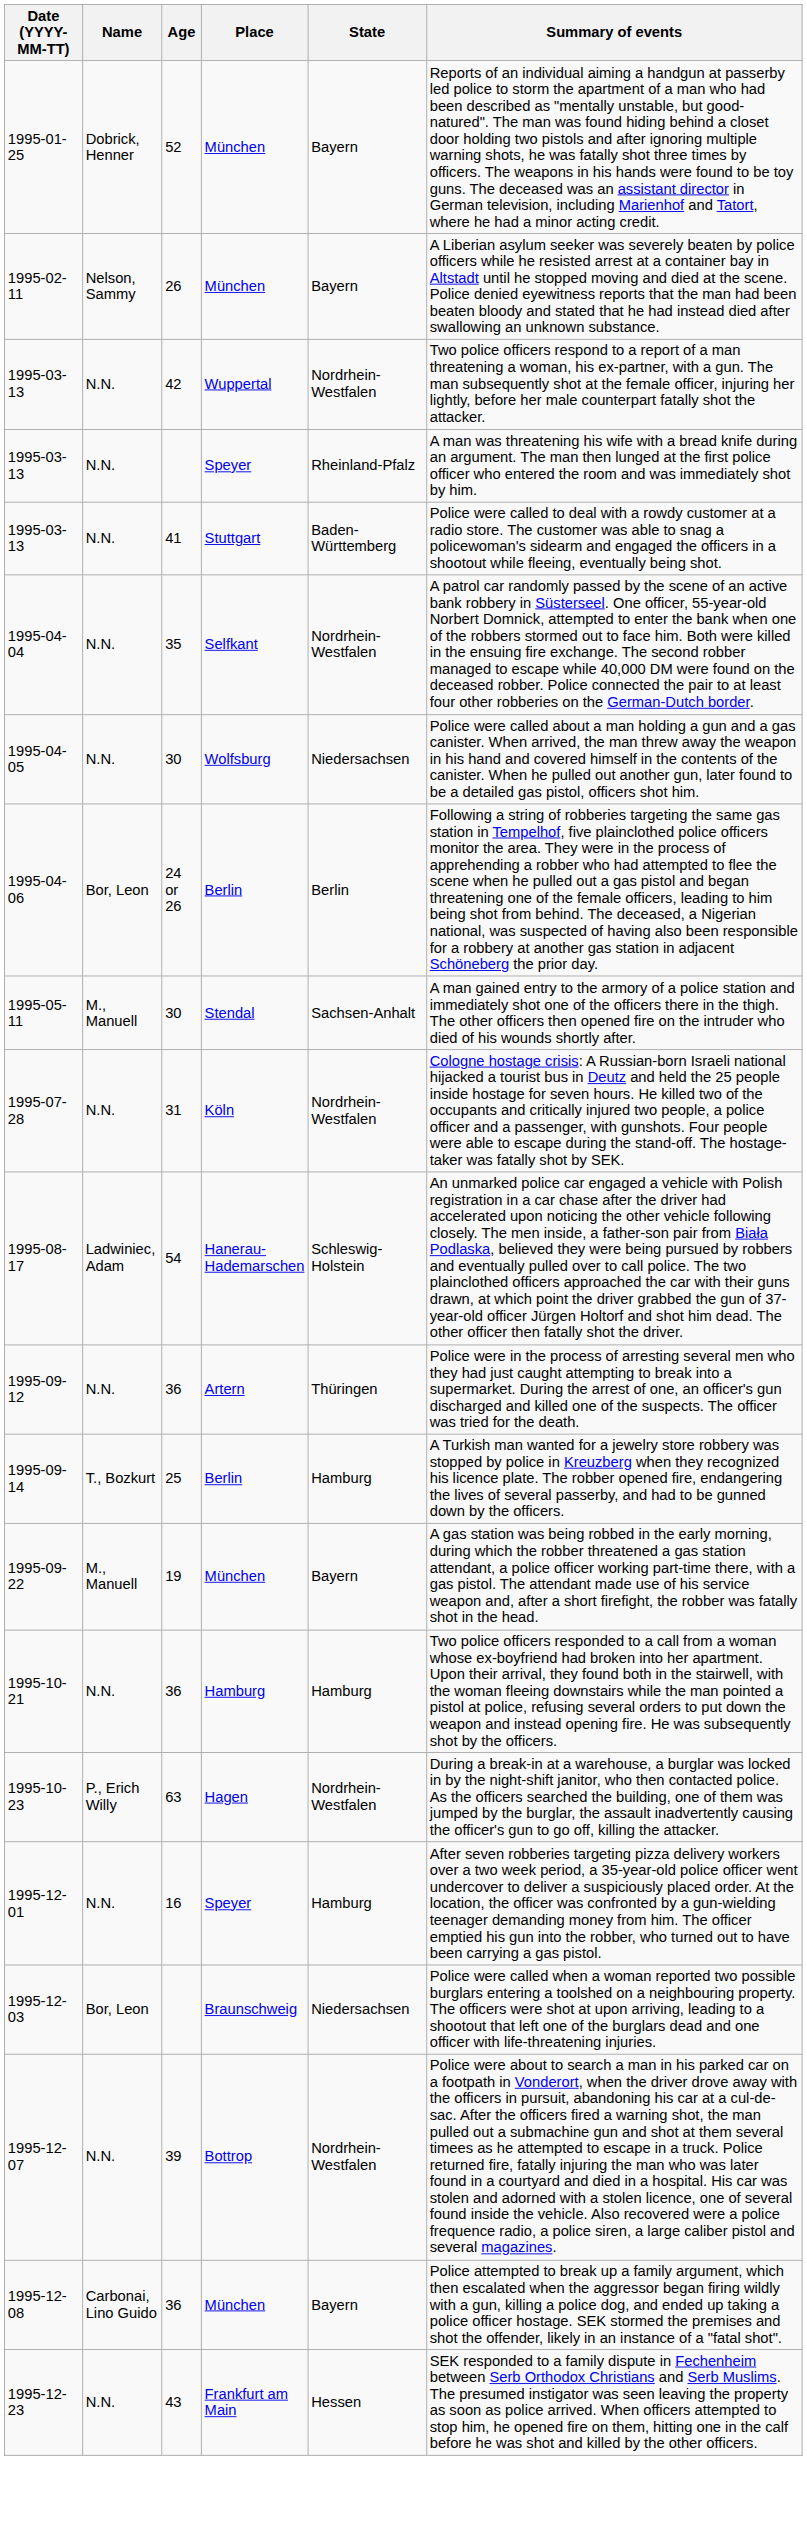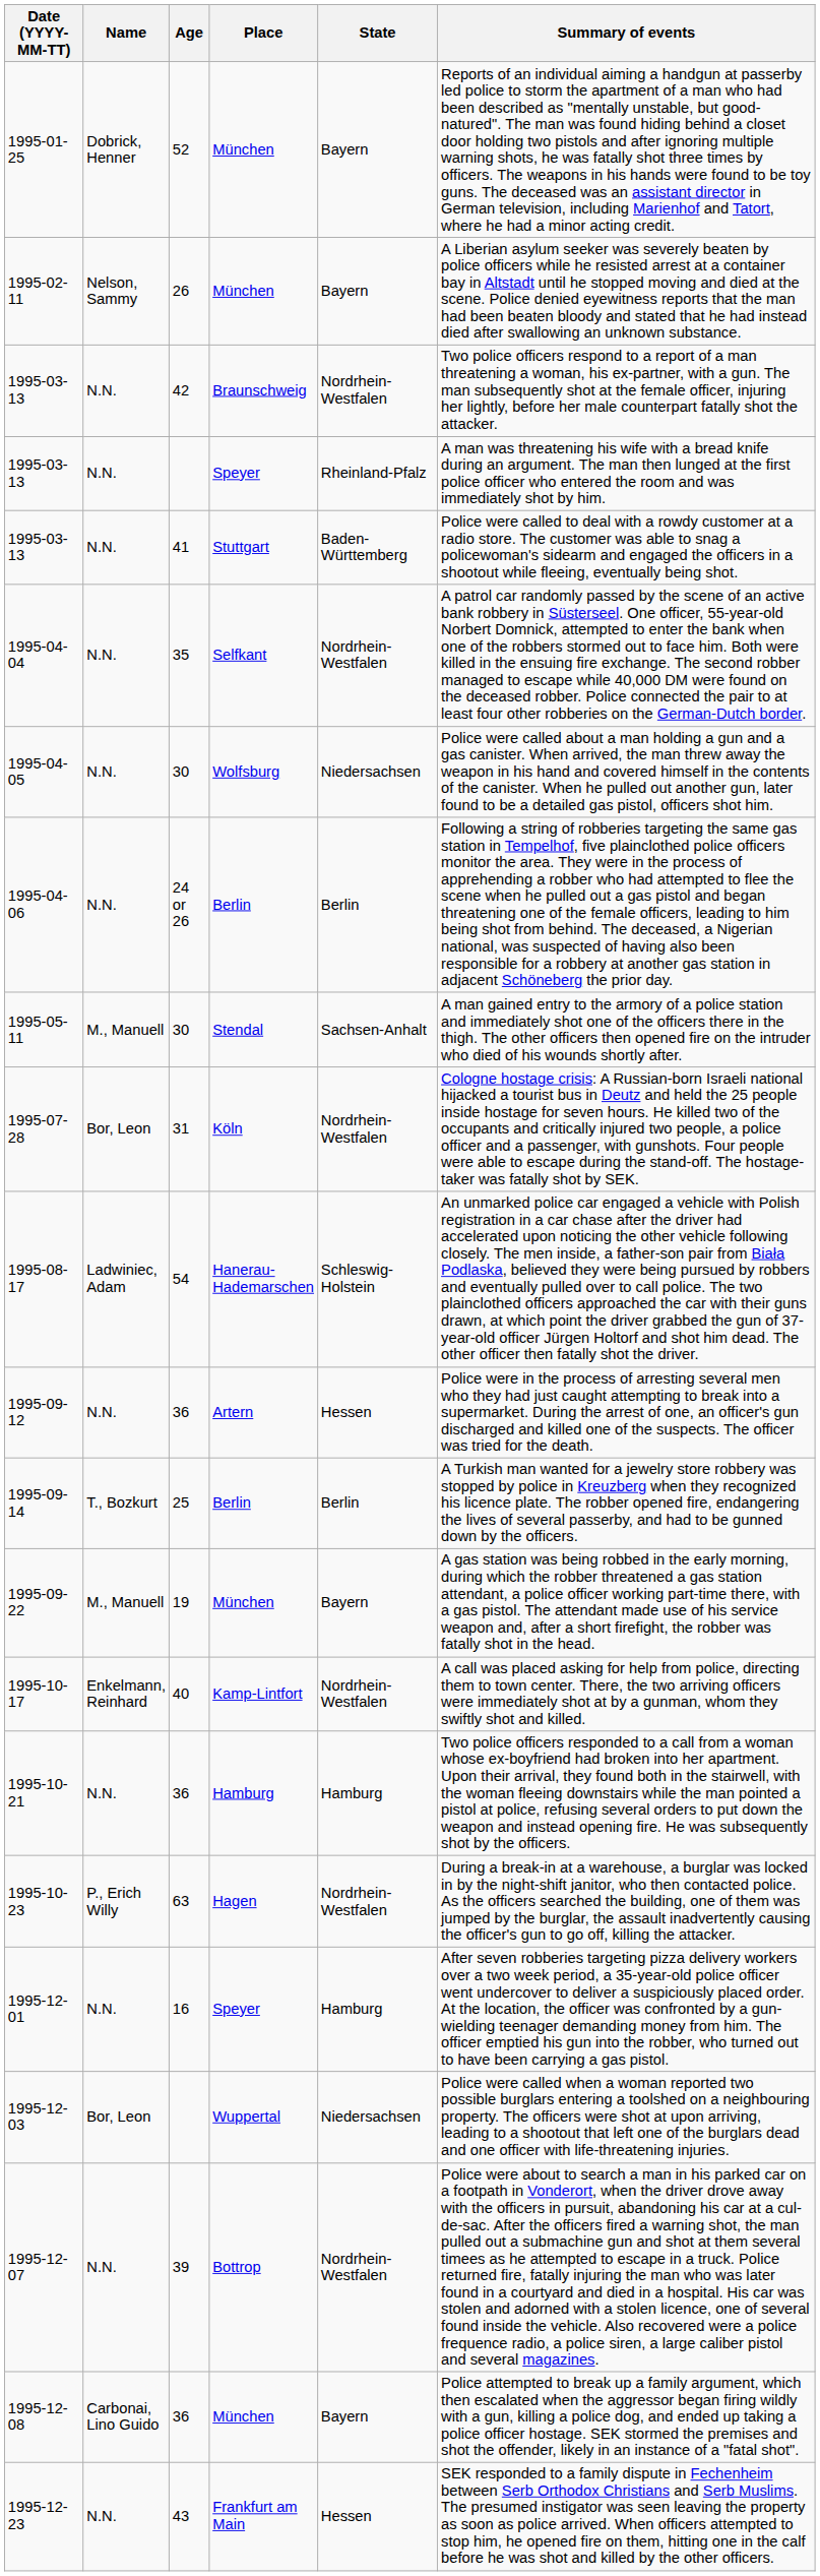 <table class="wikitable sortable static-row-numbers static-row-header-text">
 <tr>
 <th style="width:10%;">Date<br>(YYYY-MM-TT)</th>
 <th style="width:10%;">Name</th>
 <th style="width:5%;">Age</th>
 <th style="width:10%;">Place</th>
 <th style="width:15%;">State</th>
 <th style="width:50%;">Summary of events</th>
 </tr>
 <tr>
 <td>1995-01-25</td>
 <td>Dobrick, Henner</td>
 <td>52</td>
 <td><a href='#'>München</a></td>
 <td>Bayern</td>
 <td>Reports of an individual aiming a handgun at passerby led police to storm the apartment of a man who had been described as "mentally unstable, but good-natured". The man was found hiding behind a closet door holding two pistols and after ignoring multiple warning shots, he was fatally shot three times by officers. The weapons in his hands were found to be toy guns. The deceased was an <a href='#'>assistant director</a> in German television, including <a href='#'>Marienhof</a> and <a href='#'>Tatort</a>, where he had a minor acting credit.</td>
 </tr>
 <tr>
 <td>1995-02-11</td>
 <td>Nelson, Sammy</td>
 <td>26</td>
 <td><a href='#'>München</a></td>
 <td>Bayern</td>
 <td>A Liberian asylum seeker was severely beaten by police officers while he resisted arrest at a container bay in <a href='#'>Altstadt</a> until he stopped moving and died at the scene. Police denied eyewitness reports that the man had been beaten bloody and stated that he had instead died after swallowing an unknown substance.</td>
 </tr>
 <tr>
 <td>1995-03-13</td>
 <td>N.N.</td>
 <td>42</td>
-<td><a href='#'>Wuppertal</a></td>
+<td><a href='#'>Braunschweig</a></td>
 <td>Nordrhein-Westfalen</td>
 <td>Two police officers respond to a report of a man threatening a woman, his ex-partner, with a gun. The man subsequently shot at the female officer, injuring her lightly, before her male counterpart fatally shot the attacker.</td>
 </tr>
 <tr>
 <td>1995-03-13</td>
 <td>N.N.</td>
 <td></td>
 <td><a href='#'>Speyer</a></td>
 <td>Rheinland-Pfalz</td>
 <td>A man was threatening his wife with a bread knife during an argument. The man then lunged at the first police officer who entered the room and was immediately shot by him.</td>
 </tr>
 <tr>
 <td>1995-03-13</td>
 <td>N.N.</td>
 <td>41</td>
 <td><a href='#'>Stuttgart</a></td>
 <td>Baden-Württemberg</td>
 <td>Police were called to deal with a rowdy customer at a radio store. The customer was able to snag a policewoman's sidearm and engaged the officers in a shootout while fleeing, eventually being shot.</td>
 </tr>
 <tr>
 <td>1995-04-04</td>
 <td>N.N.</td>
 <td>35</td>
 <td><a href='#'>Selfkant</a></td>
 <td>Nordrhein-Westfalen</td>
 <td>A patrol car randomly passed by the scene of an active bank robbery in <a href='#'>Süsterseel</a>. One officer, 55-year-old Norbert Domnick, attempted to enter the bank when one of the robbers stormed out to face him. Both were killed in the ensuing fire exchange. The second robber managed to escape while 40,000 DM were found on the deceased robber. Police connected the pair to at least four other robberies on the <a href='#'>German-Dutch border</a>.</td>
 </tr>
 <tr>
 <td>1995-04-05</td>
 <td>N.N.</td>
 <td>30</td>
 <td><a href='#'>Wolfsburg</a></td>
 <td>Niedersachsen</td>
 <td>Police were called about a man holding a gun and a gas canister. When arrived, the man threw away the weapon in his hand and covered himself in the contents of the canister. When he pulled out another gun, later found to be a detailed gas pistol, officers shot him.</td>
 </tr>
 <tr>
 <td>1995-04-06</td>
-<td>Bor, Leon</td>
+<td>N.N.</td>
 <td>24 or 26</td>
 <td><a href='#'>Berlin</a></td>
 <td>Berlin</td>
 <td>Following a string of robberies targeting the same gas station in <a href='#'>Tempelhof</a>, five plainclothed police officers monitor the area. They were in the process of apprehending a robber who had attempted to flee the scene when he pulled out a gas pistol and began threatening one of the female officers, leading to him being shot from behind. The deceased, a Nigerian national, was suspected of having also been responsible for a robbery at another gas station in adjacent <a href='#'>Schöneberg</a> the prior day.</td>
 </tr>
 <tr>
 <td>1995-05-11</td>
 <td>M., Manuell</td>
 <td>30</td>
 <td><a href='#'>Stendal</a></td>
 <td>Sachsen-Anhalt</td>
 <td>A man gained entry to the armory of a police station and immediately shot one of the officers there in the thigh. The other officers then opened fire on the intruder who died of his wounds shortly after.</td>
 </tr>
 <tr>
 <td>1995-07-28</td>
-<td>N.N.</td>
+<td>Bor, Leon</td>
 <td>31</td>
 <td><a href='#'>Köln</a></td>
 <td>Nordrhein-Westfalen</td>
 <td><a href='#'>Cologne hostage crisis</a>: A Russian-born Israeli national hijacked a tourist bus in <a href='#'>Deutz</a> and held the 25 people inside hostage for seven hours. He killed two of the occupants and critically injured two people, a police officer and a passenger, with gunshots. Four people were able to escape during the stand-off. The hostage-taker was fatally shot by SEK.</td>
 </tr>
 <tr>
 <td>1995-08-17</td>
 <td>Ladwiniec, Adam</td>
 <td>54</td>
 <td><a href='#'>Hanerau-Hademarschen</a></td>
 <td>Schleswig-Holstein</td>
 <td>An unmarked police car engaged a vehicle with Polish registration in a car chase after the driver had accelerated upon noticing the other vehicle following closely. The men inside, a father-son pair from <a href='#'>Biała Podlaska</a>, believed they were being pursued by robbers and eventually pulled over to call police. The two plainclothed officers approached the car with their guns drawn, at which point the driver grabbed the gun of 37-year-old officer Jürgen Holtorf and shot him dead. The other officer then fatally shot the driver.</td>
 </tr>
 <tr>
 <td>1995-09-12</td>
 <td>N.N.</td>
 <td>36</td>
 <td><a href='#'>Artern</a></td>
-<td>Thüringen</td>
+<td>Hessen</td>
 <td>Police were in the process of arresting several men who they had just caught attempting to break into a supermarket. During the arrest of one, an officer's gun discharged and killed one of the suspects. The officer was tried for the death.</td>
 </tr>
 <tr>
 <td>1995-09-14</td>
 <td>T., Bozkurt</td>
 <td>25</td>
 <td><a href='#'>Berlin</a></td>
-<td>Hamburg</td>
+<td>Berlin</td>
 <td>A Turkish man wanted for a jewelry store robbery was stopped by police in <a href='#'>Kreuzberg</a> when they recognized his licence plate. The robber opened fire, endangering the lives of several passerby, and had to be gunned down by the officers.</td>
 </tr>
 <tr>
 <td>1995-09-22</td>
 <td>M., Manuell</td>
 <td>19</td>
 <td><a href='#'>München</a></td>
 <td>Bayern</td>
 <td>A gas station was being robbed in the early morning, during which the robber threatened a gas station attendant, a police officer working part-time there, with a gas pistol. The attendant made use of his service weapon and, after a short firefight, the robber was fatally shot in the head.</td>
+</tr>
+<tr>
+<td>1995-10-17</td>
+<td>Enkelmann, Reinhard</td>
+<td>40</td>
+<td><a href='#'>Kamp-Lintfort</a></td>
+<td>Nordrhein-Westfalen</td>
+<td>A call was placed asking for help from police, directing them to town center. There, the two arriving officers were immediately shot at by a gunman, whom they swiftly shot and killed.</td>
 </tr>
 <tr>
 <td>1995-10-21</td>
 <td>N.N.</td>
 <td>36</td>
 <td><a href='#'>Hamburg</a></td>
 <td>Hamburg</td>
 <td>Two police officers responded to a call from a woman whose ex-boyfriend had broken into her apartment. Upon their arrival, they found both in the stairwell, with the woman fleeing downstairs while the man pointed a pistol at police, refusing several orders to put down the weapon and instead opening fire. He was subsequently shot by the officers.</td>
 </tr>
 <tr>
 <td>1995-10-23</td>
 <td>P., Erich Willy</td>
 <td>63</td>
 <td><a href='#'>Hagen</a></td>
 <td>Nordrhein-Westfalen</td>
 <td>During a break-in at a warehouse, a burglar was locked in by the night-shift janitor, who then contacted police. As the officers searched the building, one of them was jumped by the burglar, the assault inadvertently causing the officer's gun to go off, killing the attacker.</td>
 </tr>
 <tr>
 <td>1995-12-01</td>
 <td>N.N.</td>
 <td>16</td>
 <td><a href='#'>Speyer</a></td>
 <td>Hamburg</td>
 <td>After seven robberies targeting pizza delivery workers over a two week period, a 35-year-old police officer went undercover to deliver a suspiciously placed order. At the location, the officer was confronted by a gun-wielding teenager demanding money from him. The officer emptied his gun into the robber, who turned out to have been carrying a gas pistol.</td>
 </tr>
 <tr>
 <td>1995-12-03</td>
 <td>Bor, Leon</td>
 <td></td>
-<td><a href='#'>Braunschweig</a></td>
+<td><a href='#'>Wuppertal</a></td>
 <td>Niedersachsen</td>
 <td>Police were called when a woman reported two possible burglars entering a toolshed on a neighbouring property. The officers were shot at upon arriving, leading to a shootout that left one of the burglars dead and one officer with life-threatening injuries.</td>
 </tr>
 <tr>
 <td>1995-12-07</td>
 <td>N.N.</td>
 <td>39</td>
 <td><a href='#'>Bottrop</a></td>
 <td>Nordrhein-Westfalen</td>
 <td>Police were about to search a man in his parked car on a footpath in <a href='#'>Vonderort</a>, when the driver drove away with the officers in pursuit, abandoning his car at a cul-de-sac. After the officers fired a warning shot, the man pulled out a submachine gun and shot at them several timees as he attempted to escape in a truck. Police returned fire, fatally injuring the man who was later found in a courtyard and died in a hospital. His car was stolen and adorned with a stolen licence, one of several found inside the vehicle. Also recovered were a police frequence radio, a police siren, a large caliber pistol and several <a href='#'>magazines</a>.</td>
 </tr>
 <tr>
 <td>1995-12-08</td>
 <td>Carbonai, Lino Guido</td>
 <td>36</td>
 <td><a href='#'>München</a></td>
 <td>Bayern</td>
 <td>Police attempted to break up a family argument, which then escalated when the aggressor began firing wildly with a gun, killing a police dog, and ended up taking a police officer hostage. SEK stormed the premises and shot the offender, likely in an instance of a "fatal shot".</td>
 </tr>
 <tr>
 <td>1995-12-23</td>
 <td>N.N.</td>
 <td>43</td>
 <td><a href='#'>Frankfurt am Main</a></td>
 <td>Hessen</td>
 <td>SEK responded to a family dispute in <a href='#'>Fechenheim</a> between <a href='#'>Serb Orthodox Christians</a> and <a href='#'>Serb Muslims</a>. The presumed instigator was seen leaving the property as soon as police arrived. When officers attempted to stop him, he opened fire on them, hitting one in the calf before he was shot and killed by the other officers.</td>
 </tr>
 </table>
